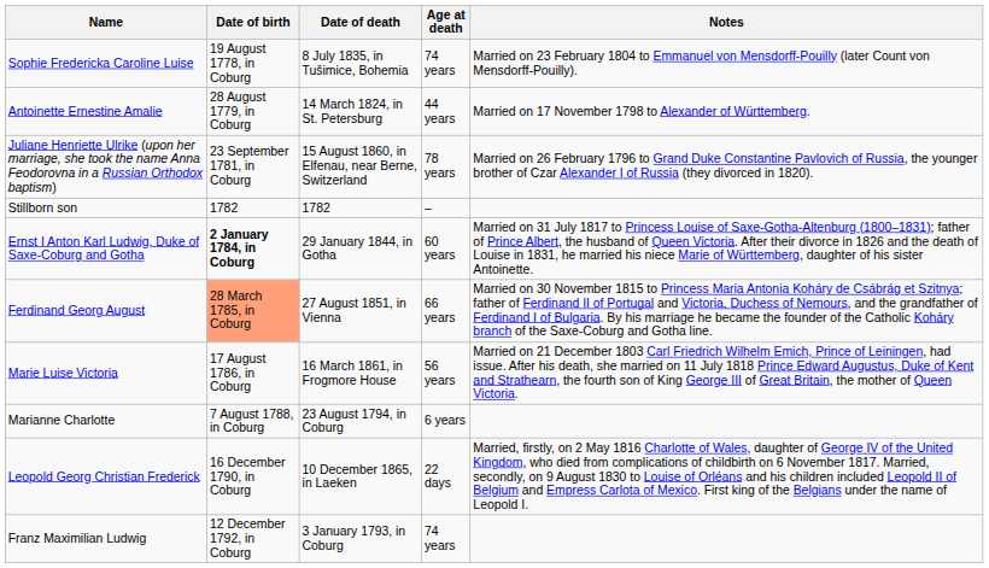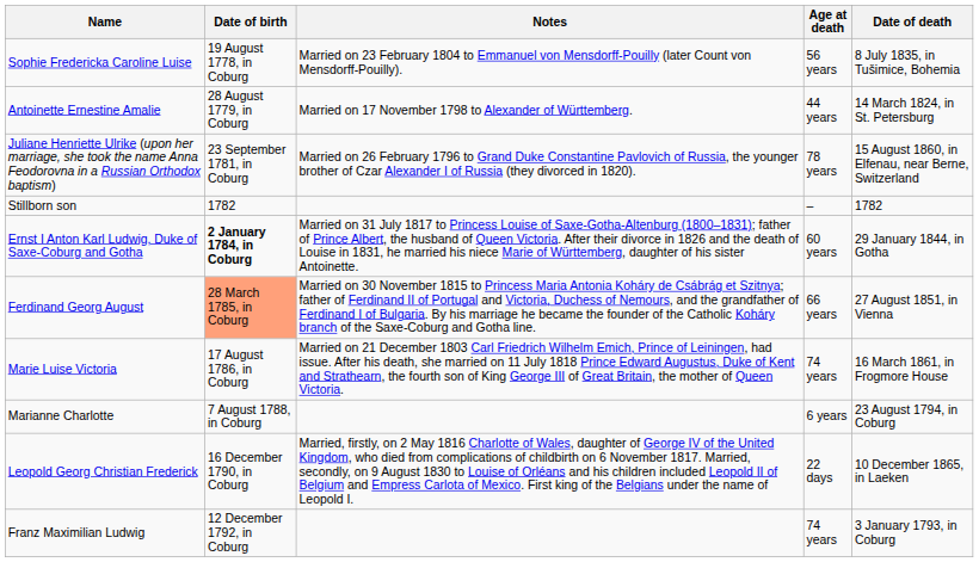 <table class="wikitable">
 <tr>
 <th>Name</th>
 <th>Date of birth</th>
+<th>Notes</th>
+<th>Age at death</th>
 <th>Date of death</th>
-<th>Age at death</th>
-<th>Notes</th>
 </tr>
 <tr>
 <td><a href='#'>Sophie Fredericka Caroline Luise</a></td>
 <td>19 August 1778, in Coburg</td>
+<td>Married on 23 February 1804 to <a href='#'>Emmanuel von Mensdorff-Pouilly</a> (later Count von Mensdorff-Pouilly).</td>
+<td>56 years</td>
 <td>8 July 1835, in Tušimice, Bohemia</td>
-<td>74 years</td>
-<td>Married on 23 February 1804 to <a href='#'>Emmanuel von Mensdorff-Pouilly</a> (later Count von Mensdorff-Pouilly).</td>
 </tr>
 <tr>
 <td><a href='#'>Antoinette Ernestine Amalie</a></td>
 <td>28 August 1779, in Coburg</td>
+<td>Married on 17 November 1798 to <a href='#'>Alexander of Württemberg</a>.</td>
+<td>44 years</td>
 <td>14 March 1824, in St. Petersburg</td>
-<td>44 years</td>
-<td>Married on 17 November 1798 to <a href='#'>Alexander of Württemberg</a>.</td>
 </tr>
 <tr>
 <td><a href='#'>Juliane Henriette Ulrike</a> (<em>upon her marriage, she took the name Anna Feodorovna in a <a href='#'>Russian Orthodox</a> baptism</em>)</td>
 <td>23 September 1781, in Coburg</td>
+<td>Married on 26 February 1796 to <a href='#'>Grand Duke Constantine Pavlovich of Russia</a>, the younger brother of Czar <a href='#'>Alexander I of Russia</a> (they divorced in 1820).</td>
+<td>78 years</td>
 <td>15 August 1860, in Elfenau, near Berne, Switzerland</td>
-<td>78 years</td>
-<td>Married on 26 February 1796 to <a href='#'>Grand Duke Constantine Pavlovich of Russia</a>, the younger brother of Czar <a href='#'>Alexander I of Russia</a> (they divorced in 1820).</td>
 </tr>
 <tr>
 <td>Stillborn son</td>
 <td>1782</td>
+<td></td>
+<td>–</td>
 <td>1782</td>
-<td>–</td>
-<td></td>
 </tr>
 <tr>
 <td><a href='#'>Ernst I Anton Karl Ludwig, Duke of Saxe-Coburg and Gotha</a></td>
 <td><strong>2 January 1784, in Coburg</strong></td>
+<td>Married on 31 July 1817 to <a href='#'>Princess Louise of Saxe-Gotha-Altenburg (1800–1831)</a>; father of <a href='#'>Prince Albert</a>, the husband of <a href='#'>Queen Victoria</a>. After their divorce in 1826 and the death of Louise in 1831, he married his niece <a href='#'>Marie of Württemberg</a>, daughter of his sister Antoinette.</td>
+<td>60 years</td>
 <td>29 January 1844, in Gotha</td>
-<td>60 years</td>
-<td>Married on 31 July 1817 to <a href='#'>Princess Louise of Saxe-Gotha-Altenburg (1800–1831)</a>; father of <a href='#'>Prince Albert</a>, the husband of <a href='#'>Queen Victoria</a>. After their divorce in 1826 and the death of Louise in 1831, he married his niece <a href='#'>Marie of Württemberg</a>, daughter of his sister Antoinette.</td>
 </tr>
 <tr>
 <td><a href='#'>Ferdinand Georg August</a></td>
 <td style="background: lightsalmon;">28 March 1785, in Coburg</td>
+<td>Married on 30 November 1815 to <a href='#'>Princess Maria Antonia Koháry de Csábrág et Szitnya</a>; father of <a href='#'>Ferdinand II of Portugal</a> and <a href='#'>Victoria, Duchess of Nemours</a>, and the grandfather of <a href='#'>Ferdinand I of Bulgaria</a>. By his marriage he became the founder of the Catholic <a href='#'>Koháry branch</a> of the Saxe-Coburg and Gotha line.</td>
+<td>66 years</td>
 <td>27 August 1851, in Vienna</td>
-<td>66 years</td>
-<td>Married on 30 November 1815 to <a href='#'>Princess Maria Antonia Koháry de Csábrág et Szitnya</a>; father of <a href='#'>Ferdinand II of Portugal</a> and <a href='#'>Victoria, Duchess of Nemours</a>, and the grandfather of <a href='#'>Ferdinand I of Bulgaria</a>. By his marriage he became the founder of the Catholic <a href='#'>Koháry branch</a> of the Saxe-Coburg and Gotha line.</td>
 </tr>
 <tr>
 <td><a href='#'>Marie Luise Victoria</a></td>
 <td>17 August 1786, in Coburg</td>
+<td>Married on 21 December 1803 <a href='#'>Carl Friedrich Wilhelm Emich, Prince of Leiningen</a>, had issue. After his death, she married on 11 July 1818 <a href='#'>Prince Edward Augustus, Duke of Kent and Strathearn</a>, the fourth son of King <a href='#'>George III</a> of <a href='#'>Great Britain</a>, the mother of <a href='#'>Queen Victoria</a>.</td>
+<td>74 years</td>
 <td>16 March 1861, in Frogmore House</td>
-<td>56 years</td>
-<td>Married on 21 December 1803 <a href='#'>Carl Friedrich Wilhelm Emich, Prince of Leiningen</a>, had issue. After his death, she married on 11 July 1818 <a href='#'>Prince Edward Augustus, Duke of Kent and Strathearn</a>, the fourth son of King <a href='#'>George III</a> of <a href='#'>Great Britain</a>, the mother of <a href='#'>Queen Victoria</a>.</td>
 </tr>
 <tr>
 <td>Marianne Charlotte</td>
 <td>7 August 1788, in Coburg</td>
+<td></td>
+<td>6 years</td>
 <td>23 August 1794, in Coburg</td>
-<td>6 years</td>
-<td></td>
 </tr>
 <tr>
 <td><a href='#'>Leopold Georg Christian Frederick</a></td>
 <td>16 December 1790, in Coburg</td>
+<td>Married, firstly, on 2 May 1816 <a href='#'>Charlotte of Wales</a>, daughter of <a href='#'>George IV of the United Kingdom</a>, who died from complications of childbirth on 6 November 1817. Married, secondly, on 9 August 1830 to <a href='#'>Louise of Orléans</a> and his children included <a href='#'>Leopold II of Belgium</a> and <a href='#'>Empress Carlota of Mexico</a>. First king of the <a href='#'>Belgians</a> under the name of Leopold I.</td>
+<td>22 days</td>
 <td>10 December 1865, in Laeken</td>
-<td>22 days</td>
-<td>Married, firstly, on 2 May 1816 <a href='#'>Charlotte of Wales</a>, daughter of <a href='#'>George IV of the United Kingdom</a>, who died from complications of childbirth on 6 November 1817. Married, secondly, on 9 August 1830 to <a href='#'>Louise of Orléans</a> and his children included <a href='#'>Leopold II of Belgium</a> and <a href='#'>Empress Carlota of Mexico</a>. First king of the <a href='#'>Belgians</a> under the name of Leopold I.</td>
 </tr>
 <tr>
 <td>Franz Maximilian Ludwig</td>
 <td>12 December 1792, in Coburg</td>
+<td></td>
+<td>74 years</td>
 <td>3 January 1793, in Coburg</td>
-<td>74 years</td>
-<td></td>
 </tr>
 </table>
